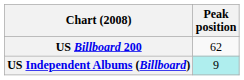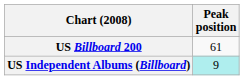 <table class="wikitable sortable plainrowheaders" style="text-align:center">
 <tr>
 <th>Chart (2008)</th>
 <th>Peak<br>position</th>
 </tr>
 <tr>
 <th scope="row">US <a href='#'><em>Billboard</em> 200</a></th>
-<td>62</td>
+<td>61</td>
 </tr>
 <tr>
 <th scope="row">US <a href='#'>Independent Albums</a> (<a href='#'><em>Billboard</em></a>)</th>
 <td style="background: paleturquoise;">9</td>
 </tr>
 </table>
